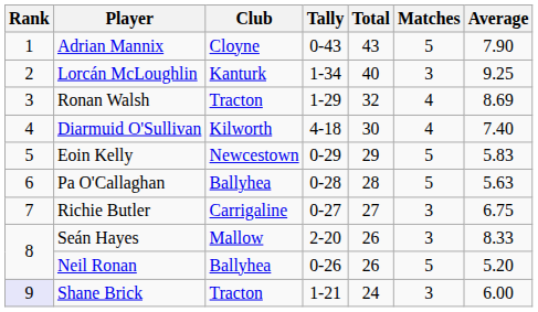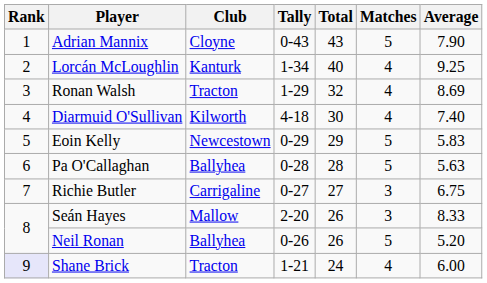 <table class="wikitable">
 <tr>
 <th>Rank</th>
 <th>Player</th>
 <th>Club</th>
 <th>Tally</th>
 <th>Total</th>
 <th>Matches</th>
 <th>Average</th>
 </tr>
 <tr>
 <td rowspan=1 align=center>1</td>
 <td><a href='#'>Adrian Mannix</a></td>
 <td><a href='#'>Cloyne</a></td>
 <td align=center>0-43</td>
 <td align=center>43</td>
 <td align=center>5</td>
 <td align=center>7.90</td>
 </tr>
 <tr>
 <td rowspan=1 align=center>2</td>
 <td><a href='#'>Lorcán McLoughlin</a></td>
 <td><a href='#'>Kanturk</a></td>
 <td align=center>1-34</td>
 <td align=center>40</td>
-<td align=center>3</td>
+<td align=center>4</td>
 <td align=center>9.25</td>
 </tr>
 <tr>
 <td rowspan=1 align=center>3</td>
 <td>Ronan Walsh</td>
 <td><a href='#'>Tracton</a></td>
 <td align=center>1-29</td>
 <td align=center>32</td>
 <td align=center>4</td>
 <td align=center>8.69</td>
 </tr>
 <tr>
 <td rowspan=1 align=center>4</td>
 <td><a href='#'>Diarmuid O'Sullivan</a></td>
 <td><a href='#'>Kilworth</a></td>
 <td align=center>4-18</td>
 <td align=center>30</td>
 <td align=center>4</td>
 <td align=center>7.40</td>
 </tr>
 <tr>
 <td rowspan=1 align=center>5</td>
 <td>Eoin Kelly</td>
 <td><a href='#'>Newcestown</a></td>
 <td align=center>0-29</td>
 <td align=center>29</td>
 <td align=center>5</td>
 <td align=center>5.83</td>
 </tr>
 <tr>
 <td rowspan=1 align=center>6</td>
 <td>Pa O'Callaghan</td>
 <td><a href='#'>Ballyhea</a></td>
 <td align=center>0-28</td>
 <td align=center>28</td>
 <td align=center>5</td>
 <td align=center>5.63</td>
 </tr>
 <tr>
 <td rowspan=1 align=center>7</td>
 <td>Richie Butler</td>
 <td><a href='#'>Carrigaline</a></td>
 <td align=center>0-27</td>
 <td align=center>27</td>
 <td align=center>3</td>
 <td align=center>6.75</td>
 </tr>
 <tr>
 <td rowspan=2 align=center>8</td>
 <td>Seán Hayes</td>
 <td><a href='#'>Mallow</a></td>
 <td align=center>2-20</td>
 <td align=center>26</td>
 <td align=center>3</td>
 <td align=center>8.33</td>
 </tr>
 <tr>
 <td><a href='#'>Neil Ronan</a></td>
 <td><a href='#'>Ballyhea</a></td>
 <td align=center>0-26</td>
 <td align=center>26</td>
 <td align=center>5</td>
 <td align=center>5.20</td>
 </tr>
 <tr>
 <td rowspan=1 align=center style="background: lavender;">9</td>
 <td><a href='#'>Shane Brick</a></td>
 <td><a href='#'>Tracton</a></td>
 <td align=center>1-21</td>
 <td align=center>24</td>
-<td align=center>3</td>
+<td align=center>4</td>
 <td align=center>6.00</td>
 </tr>
 </table>
